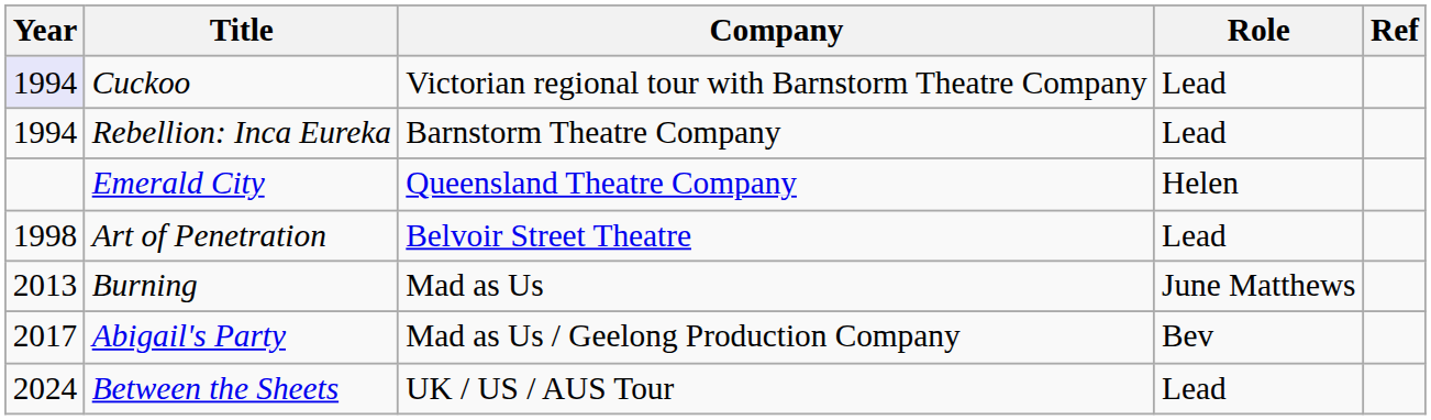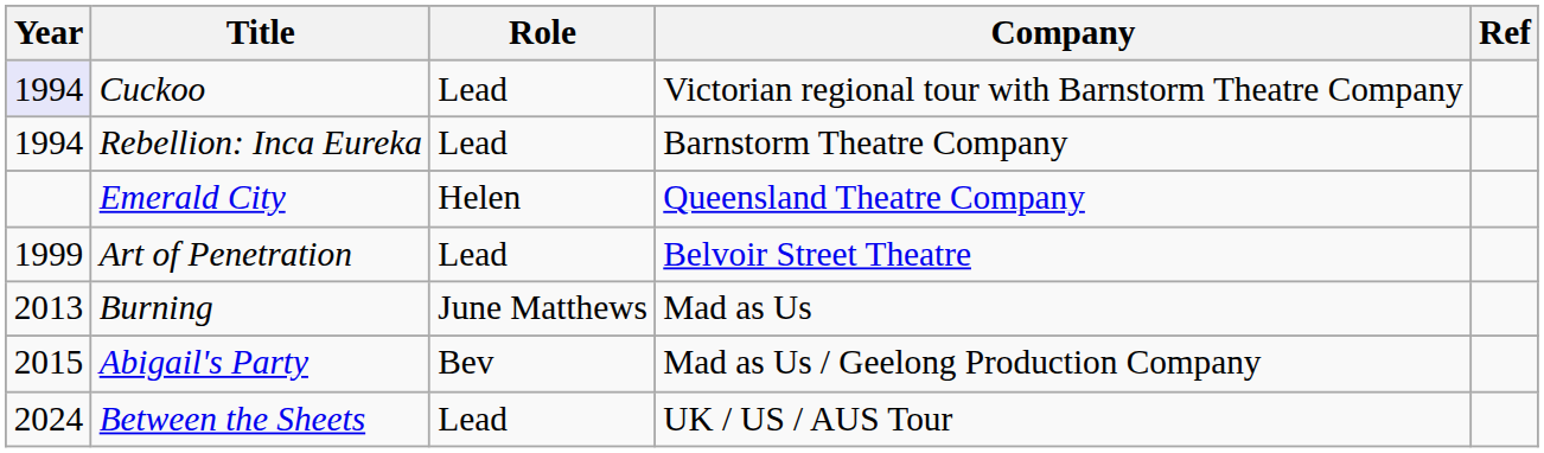 <table class="wikitable sortable">
 <tr>
 <th>Year</th>
 <th>Title</th>
+<th>Role</th>
 <th class="unsortable">Company</th>
-<th>Role</th>
 <th>Ref</th>
 </tr>
 <tr>
 <td style="background: lavender;">1994</td>
 <td><em>Cuckoo</em></td>
+<td>Lead</td>
 <td>Victorian regional tour with Barnstorm Theatre Company</td>
-<td>Lead</td>
 <td></td>
 </tr>
 <tr>
 <td>1994</td>
 <td><em>Rebellion: Inca Eureka</em></td>
+<td>Lead</td>
 <td>Barnstorm Theatre Company</td>
-<td>Lead</td>
 <td></td>
 </tr>
 <tr>
 <td></td>
 <td><em><a href='#'>Emerald City</a></em></td>
+<td>Helen</td>
 <td><a href='#'>Queensland Theatre Company</a></td>
-<td>Helen</td>
 <td></td>
 </tr>
 <tr>
-<td>1998</td>
+<td>1999</td>
 <td><em>Art of Penetration</em></td>
+<td>Lead</td>
 <td><a href='#'>Belvoir Street Theatre</a></td>
-<td>Lead</td>
 <td></td>
 </tr>
 <tr>
 <td>2013</td>
 <td><em>Burning</em></td>
+<td>June Matthews</td>
 <td>Mad as Us</td>
-<td>June Matthews</td>
 <td></td>
 </tr>
 <tr>
-<td>2017</td>
+<td>2015</td>
 <td><em><a href='#'>Abigail's Party</a></em></td>
+<td>Bev</td>
 <td>Mad as Us / Geelong Production Company</td>
-<td>Bev</td>
 <td></td>
 </tr>
 <tr>
 <td>2024</td>
 <td><em><a href='#'>Between the Sheets</a></em></td>
+<td>Lead</td>
 <td>UK / US / AUS Tour</td>
-<td>Lead</td>
 <td></td>
 </tr>
 </table>
